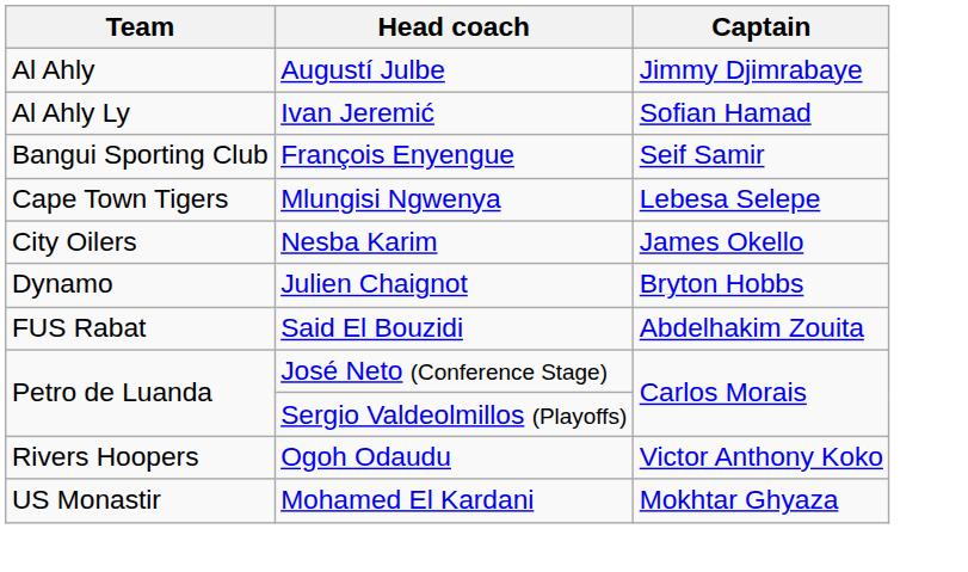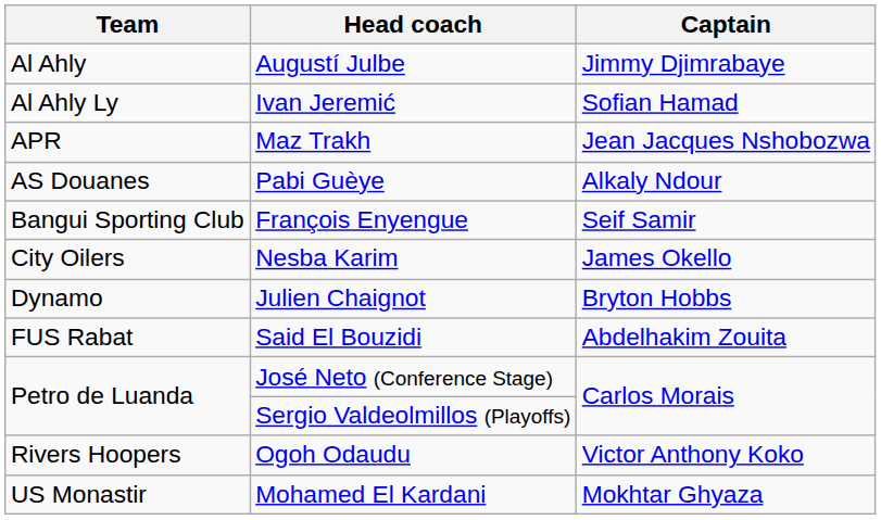 <table class="wikitable sortable">
 <tr>
 <th>Team</th>
 <th>Head coach</th>
 <th>Captain</th>
 </tr>
 <tr>
 <td>Al Ahly</td>
 <td> <a href='#'>Augustí Julbe</a></td>
 <td> <a href='#'>Jimmy Djimrabaye</a></td>
 </tr>
 <tr>
 <td>Al Ahly Ly</td>
 <td> <a href='#'>Ivan Jeremić</a></td>
 <td> <a href='#'>Sofian Hamad</a></td>
 </tr>
 <tr>
+<td>APR</td>
+<td> <a href='#'>Maz Trakh</a></td>
+<td> <a href='#'>Jean Jacques Nshobozwa</a></td>
+</tr>
+<tr>
+<td>AS Douanes</td>
+<td> <a href='#'>Pabi Guèye</a></td>
+<td> <a href='#'>Alkaly Ndour</a></td>
+</tr>
+<tr>
 <td>Bangui Sporting Club</td>
 <td> <a href='#'>François Enyengue</a></td>
 <td> <a href='#'>Seif Samir</a></td>
-</tr>
-<tr>
-<td>Cape Town Tigers</td>
-<td> <a href='#'>Mlungisi Ngwenya</a></td>
-<td> <a href='#'>Lebesa Selepe</a></td>
 </tr>
 <tr>
 <td>City Oilers</td>
 <td> <a href='#'>Nesba Karim</a></td>
 <td> <a href='#'>James Okello</a></td>
 </tr>
 <tr>
 <td>Dynamo</td>
 <td> <a href='#'>Julien Chaignot</a></td>
 <td> <a href='#'>Bryton Hobbs</a></td>
 </tr>
 <tr>
 <td>FUS Rabat</td>
 <td> <a href='#'>Said El Bouzidi</a></td>
 <td> <a href='#'>Abdelhakim Zouita</a></td>
 </tr>
 <tr>
 <td rowspan="2">Petro de Luanda</td>
 <td> <a href='#'>José Neto</a> <small>(Conference Stage)</small></td>
 <td rowspan="2"> <a href='#'>Carlos Morais</a></td>
 </tr>
 <tr>
 <td> <a href='#'>Sergio Valdeolmillos</a> <small>(Playoffs)</small></td>
 </tr>
 <tr>
 <td>Rivers Hoopers</td>
 <td> <a href='#'>Ogoh Odaudu</a></td>
 <td> <a href='#'>Victor Anthony Koko</a></td>
 </tr>
 <tr>
 <td>US Monastir</td>
 <td> <a href='#'>Mohamed El Kardani</a></td>
 <td> <a href='#'>Mokhtar Ghyaza</a></td>
 </tr>
 </table>
